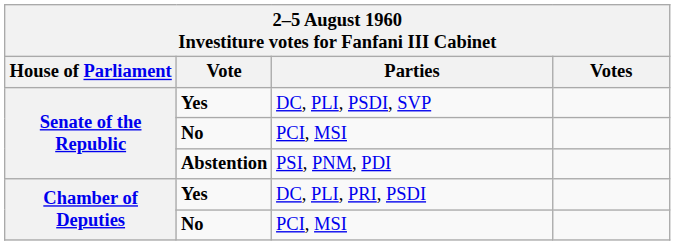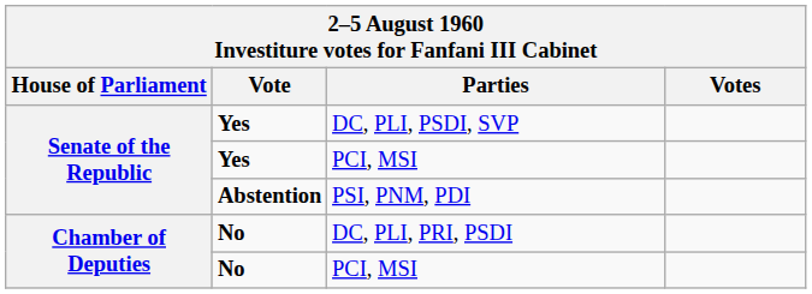 <table class="wikitable" style="font-size:85%;">
 <tr>
 <th colspan="4">2–5 August 1960<br>Investiture votes for Fanfani III Cabinet</th>
 </tr>
 <tr>
 <th width="120">House of <a href='#'>Parliament</a></th>
 <th width="60">Vote</th>
 <th width="200">Parties</th>
 <th width="80" align="center">Votes</th>
 </tr>
 <tr>
 <th rowspan="3"><a href='#'>Senate of the Republic</a><br></th>
 <td> <strong>Yes</strong></td>
 <td><a href='#'>DC</a>, <a href='#'>PLI</a>, <a href='#'>PSDI</a>, <a href='#'>SVP</a></td>
 <td></td>
 </tr>
 <tr>
-<td> <strong>No</strong></td>
+<td> <strong>Yes</strong></td>
 <td><a href='#'>PCI</a>, <a href='#'>MSI</a></td>
 <td></td>
 </tr>
 <tr>
 <td><strong>Abstention</strong></td>
 <td><a href='#'>PSI</a>, <a href='#'>PNM</a>, <a href='#'>PDI</a></td>
 <td></td>
 </tr>
 <tr>
 <th rowspan="2"><a href='#'>Chamber of Deputies</a><br></th>
-<td> <strong>Yes</strong></td>
+<td> <strong>No</strong></td>
 <td><a href='#'>DC</a>, <a href='#'>PLI</a>, <a href='#'>PRI</a>, <a href='#'>PSDI</a></td>
 <td></td>
 </tr>
 <tr>
 <td> <strong>No</strong></td>
 <td><a href='#'>PCI</a>, <a href='#'>MSI</a></td>
 <td></td>
 </tr>
 </table>
